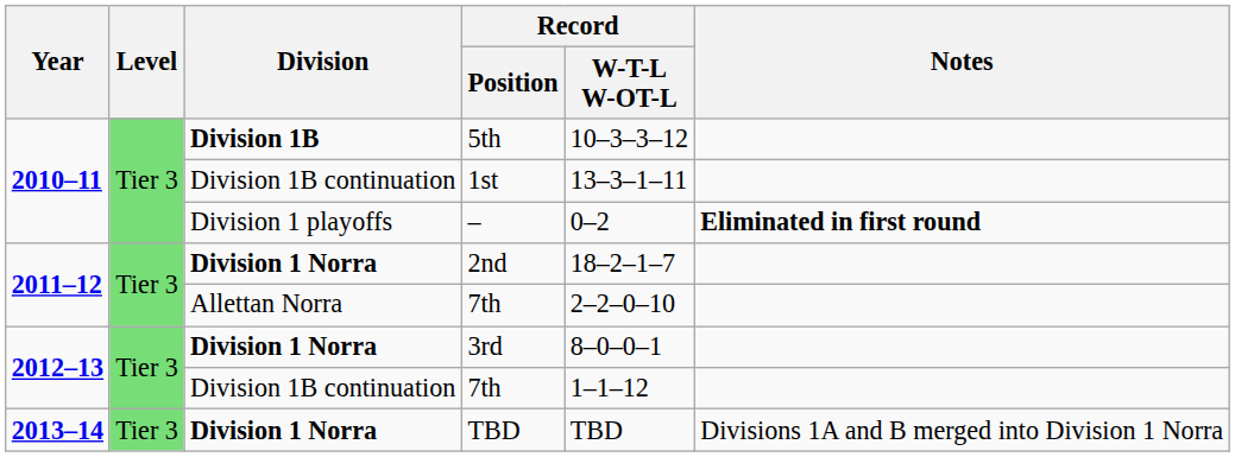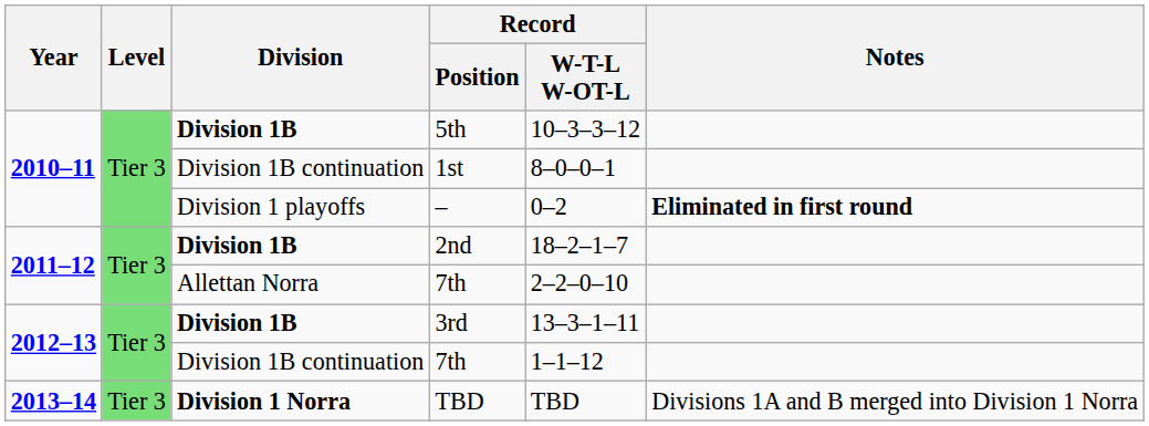 <table class="wikitable">
 <tr>
 <th rowspan="2">Year</th>
 <th rowspan="2">Level</th>
 <th rowspan="2">Division</th>
 <th colspan="2">Record</th>
 <th rowspan="2">Notes</th>
 </tr>
 <tr>
 <th>Position</th>
 <th>W-T-L<br>W-OT-L</th>
 </tr>
 <tr>
 <td rowspan=3><strong><a href='#'>2010–11</a></strong></td>
 <td rowspan=3 style="background:#77DD77;">Tier 3</td>
 <td><strong>Division 1B</strong></td>
 <td>5th</td>
 <td>10–3–3–12</td>
 <td></td>
 </tr>
 <tr>
 <td>Division 1B continuation</td>
 <td>1st</td>
-<td>13–3–1–11</td>
+<td>8–0–0–1</td>
 <td></td>
 </tr>
 <tr>
 <td>Division 1 playoffs</td>
 <td>–</td>
 <td>0–2</td>
 <td><strong>Eliminated in first round</strong></td>
 </tr>
 <tr>
 <td rowspan=2><strong><a href='#'>2011–12</a></strong></td>
 <td rowspan=2 style="background:#77DD77;">Tier 3</td>
-<td><strong>Division 1 Norra</strong></td>
+<td><strong>Division 1B</strong></td>
 <td>2nd</td>
 <td>18–2–1–7</td>
 <td></td>
 </tr>
 <tr>
 <td>Allettan Norra</td>
 <td>7th</td>
 <td>2–2–0–10</td>
 <td></td>
 </tr>
 <tr>
 <td rowspan=2><strong><a href='#'>2012–13</a></strong></td>
 <td rowspan=2 style="background:#77DD77;">Tier 3</td>
-<td><strong>Division 1 Norra</strong></td>
+<td><strong>Division 1B</strong></td>
 <td>3rd</td>
-<td>8–0–0–1</td>
+<td>13–3–1–11</td>
 <td></td>
 </tr>
 <tr>
 <td>Division 1B continuation</td>
 <td>7th</td>
 <td>1–1–12</td>
 <td></td>
 </tr>
 <tr>
 <td><strong><a href='#'>2013–14</a></strong></td>
 <td style="background:#77DD77;">Tier 3</td>
 <td><strong>Division 1 Norra</strong></td>
 <td>TBD</td>
 <td>TBD</td>
 <td>Divisions 1A and B merged into Division 1 Norra</td>
 </tr>
 </table>
